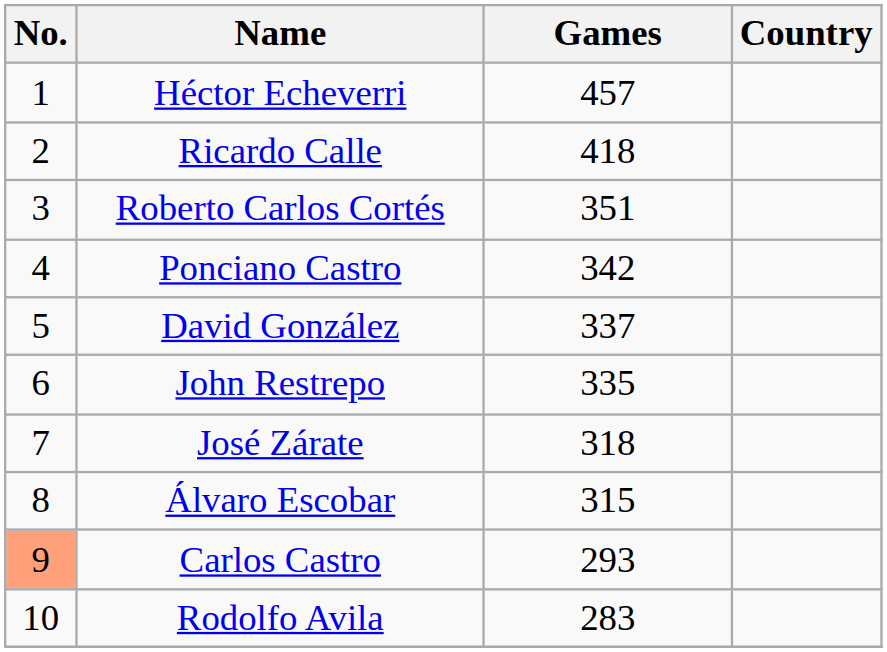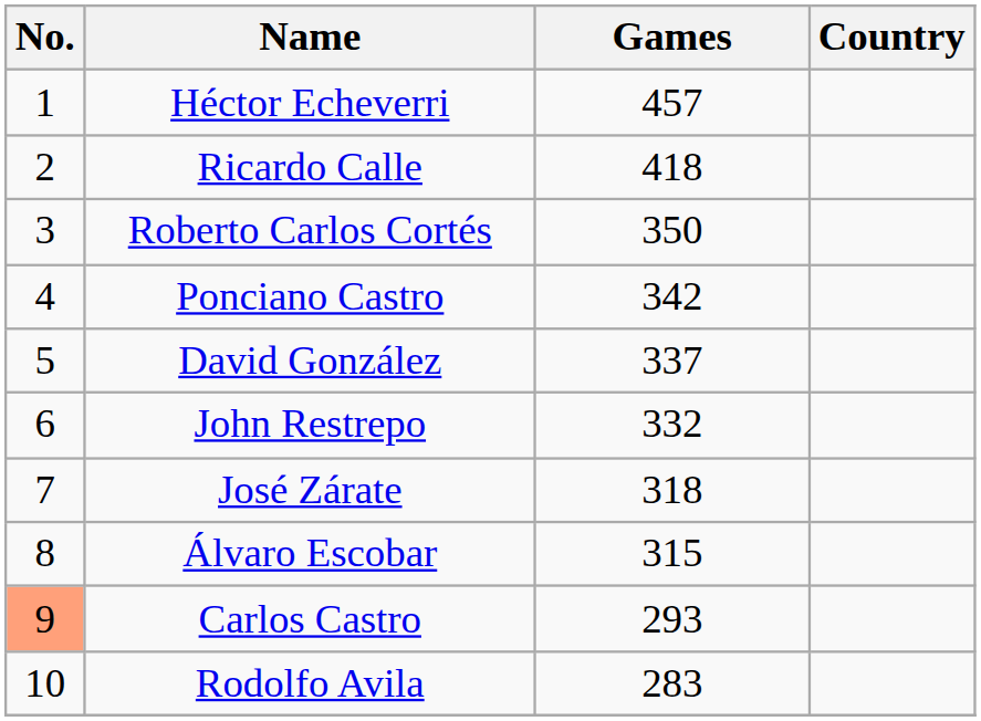 <table class="wikitable">
 <tr align="center">
 <th width="20">No.</th>
 <th width="170">Name</th>
 <th width="100">Games</th>
 <th width="50">Country</th>
 </tr>
 <tr align="center">
 <td>1</td>
 <td><a href='#'>Héctor Echeverri</a></td>
 <td>457</td>
 <td></td>
 </tr>
 <tr align="center">
 <td>2</td>
 <td><a href='#'>Ricardo Calle</a></td>
 <td>418</td>
 <td></td>
 </tr>
 <tr align="center">
 <td>3</td>
 <td><a href='#'>Roberto Carlos Cortés</a></td>
-<td>351</td>
+<td>350</td>
 <td></td>
 </tr>
 <tr align="center">
 <td>4</td>
 <td><a href='#'>Ponciano Castro</a></td>
 <td>342</td>
 <td></td>
 </tr>
 <tr align="center">
 <td>5</td>
 <td><a href='#'>David González</a></td>
 <td>337</td>
 <td></td>
 </tr>
 <tr align="center">
 <td>6</td>
 <td><a href='#'>John Restrepo</a></td>
-<td>335</td>
+<td>332</td>
 <td></td>
 </tr>
 <tr align="center">
 <td>7</td>
 <td><a href='#'>José Zárate</a></td>
 <td>318</td>
 <td></td>
 </tr>
 <tr align="center">
 <td>8</td>
 <td><a href='#'>Álvaro Escobar</a></td>
 <td>315</td>
 <td></td>
 </tr>
 <tr align="center">
 <td style="background: lightsalmon;">9</td>
 <td><a href='#'>Carlos Castro</a></td>
 <td>293</td>
 <td></td>
 </tr>
 <tr align="center">
 <td>10</td>
 <td><a href='#'>Rodolfo Avila</a></td>
 <td>283</td>
 <td></td>
 </tr>
 <tr align="center">
 </tr>
 </table>
